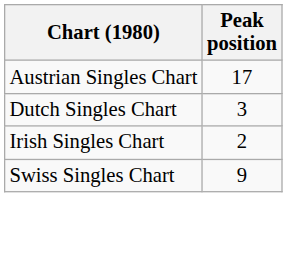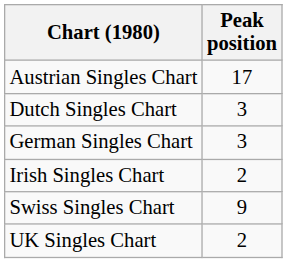 <table class="wikitable sortable">
 <tr>
 <th align="left">Chart (1980)</th>
 <th align="center">Peak<br>position</th>
 </tr>
 <tr>
 <td align="left">Austrian Singles Chart</td>
 <td align="center">17</td>
 </tr>
 <tr>
 <td align="left">Dutch Singles Chart</td>
 <td align="center">3</td>
 </tr>
 <tr>
+<td align="left">German Singles Chart</td>
+<td align="center">3</td>
+</tr>
+<tr>
 <td align="left">Irish Singles Chart</td>
 <td align="center">2</td>
 </tr>
 <tr>
 <td align="left">Swiss Singles Chart</td>
 <td align="center">9</td>
 </tr>
+<tr>
+<td align="left">UK Singles Chart</td>
+<td align="center">2</td>
+</tr>
 </table>
